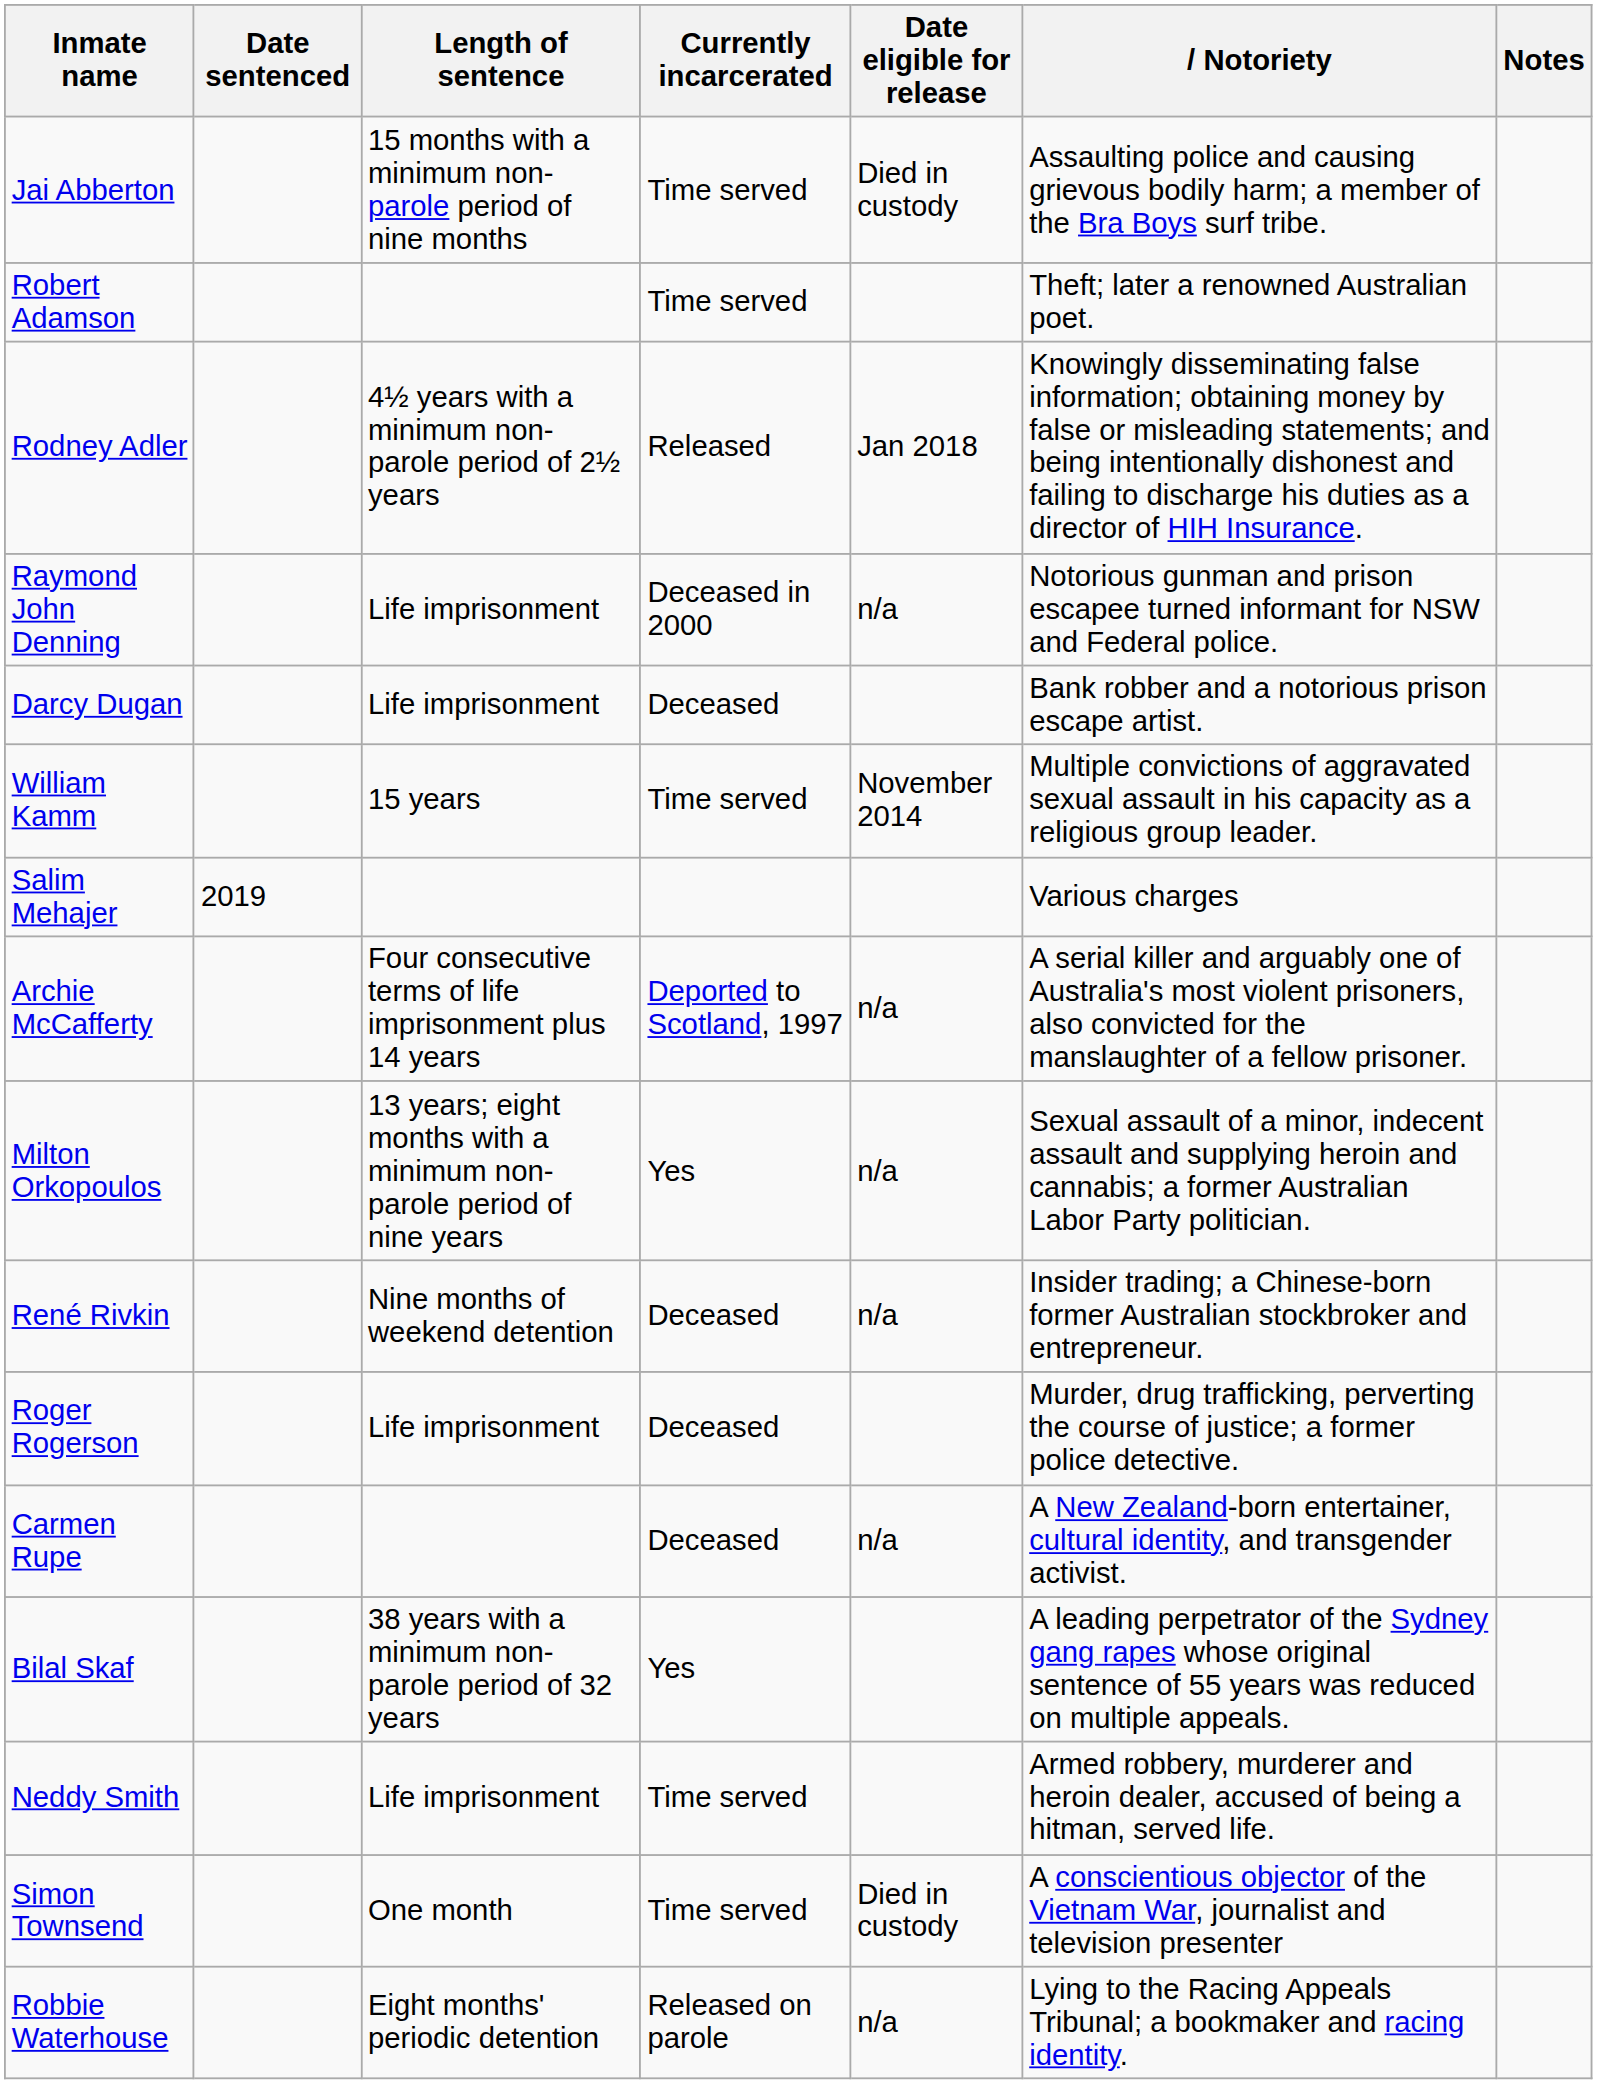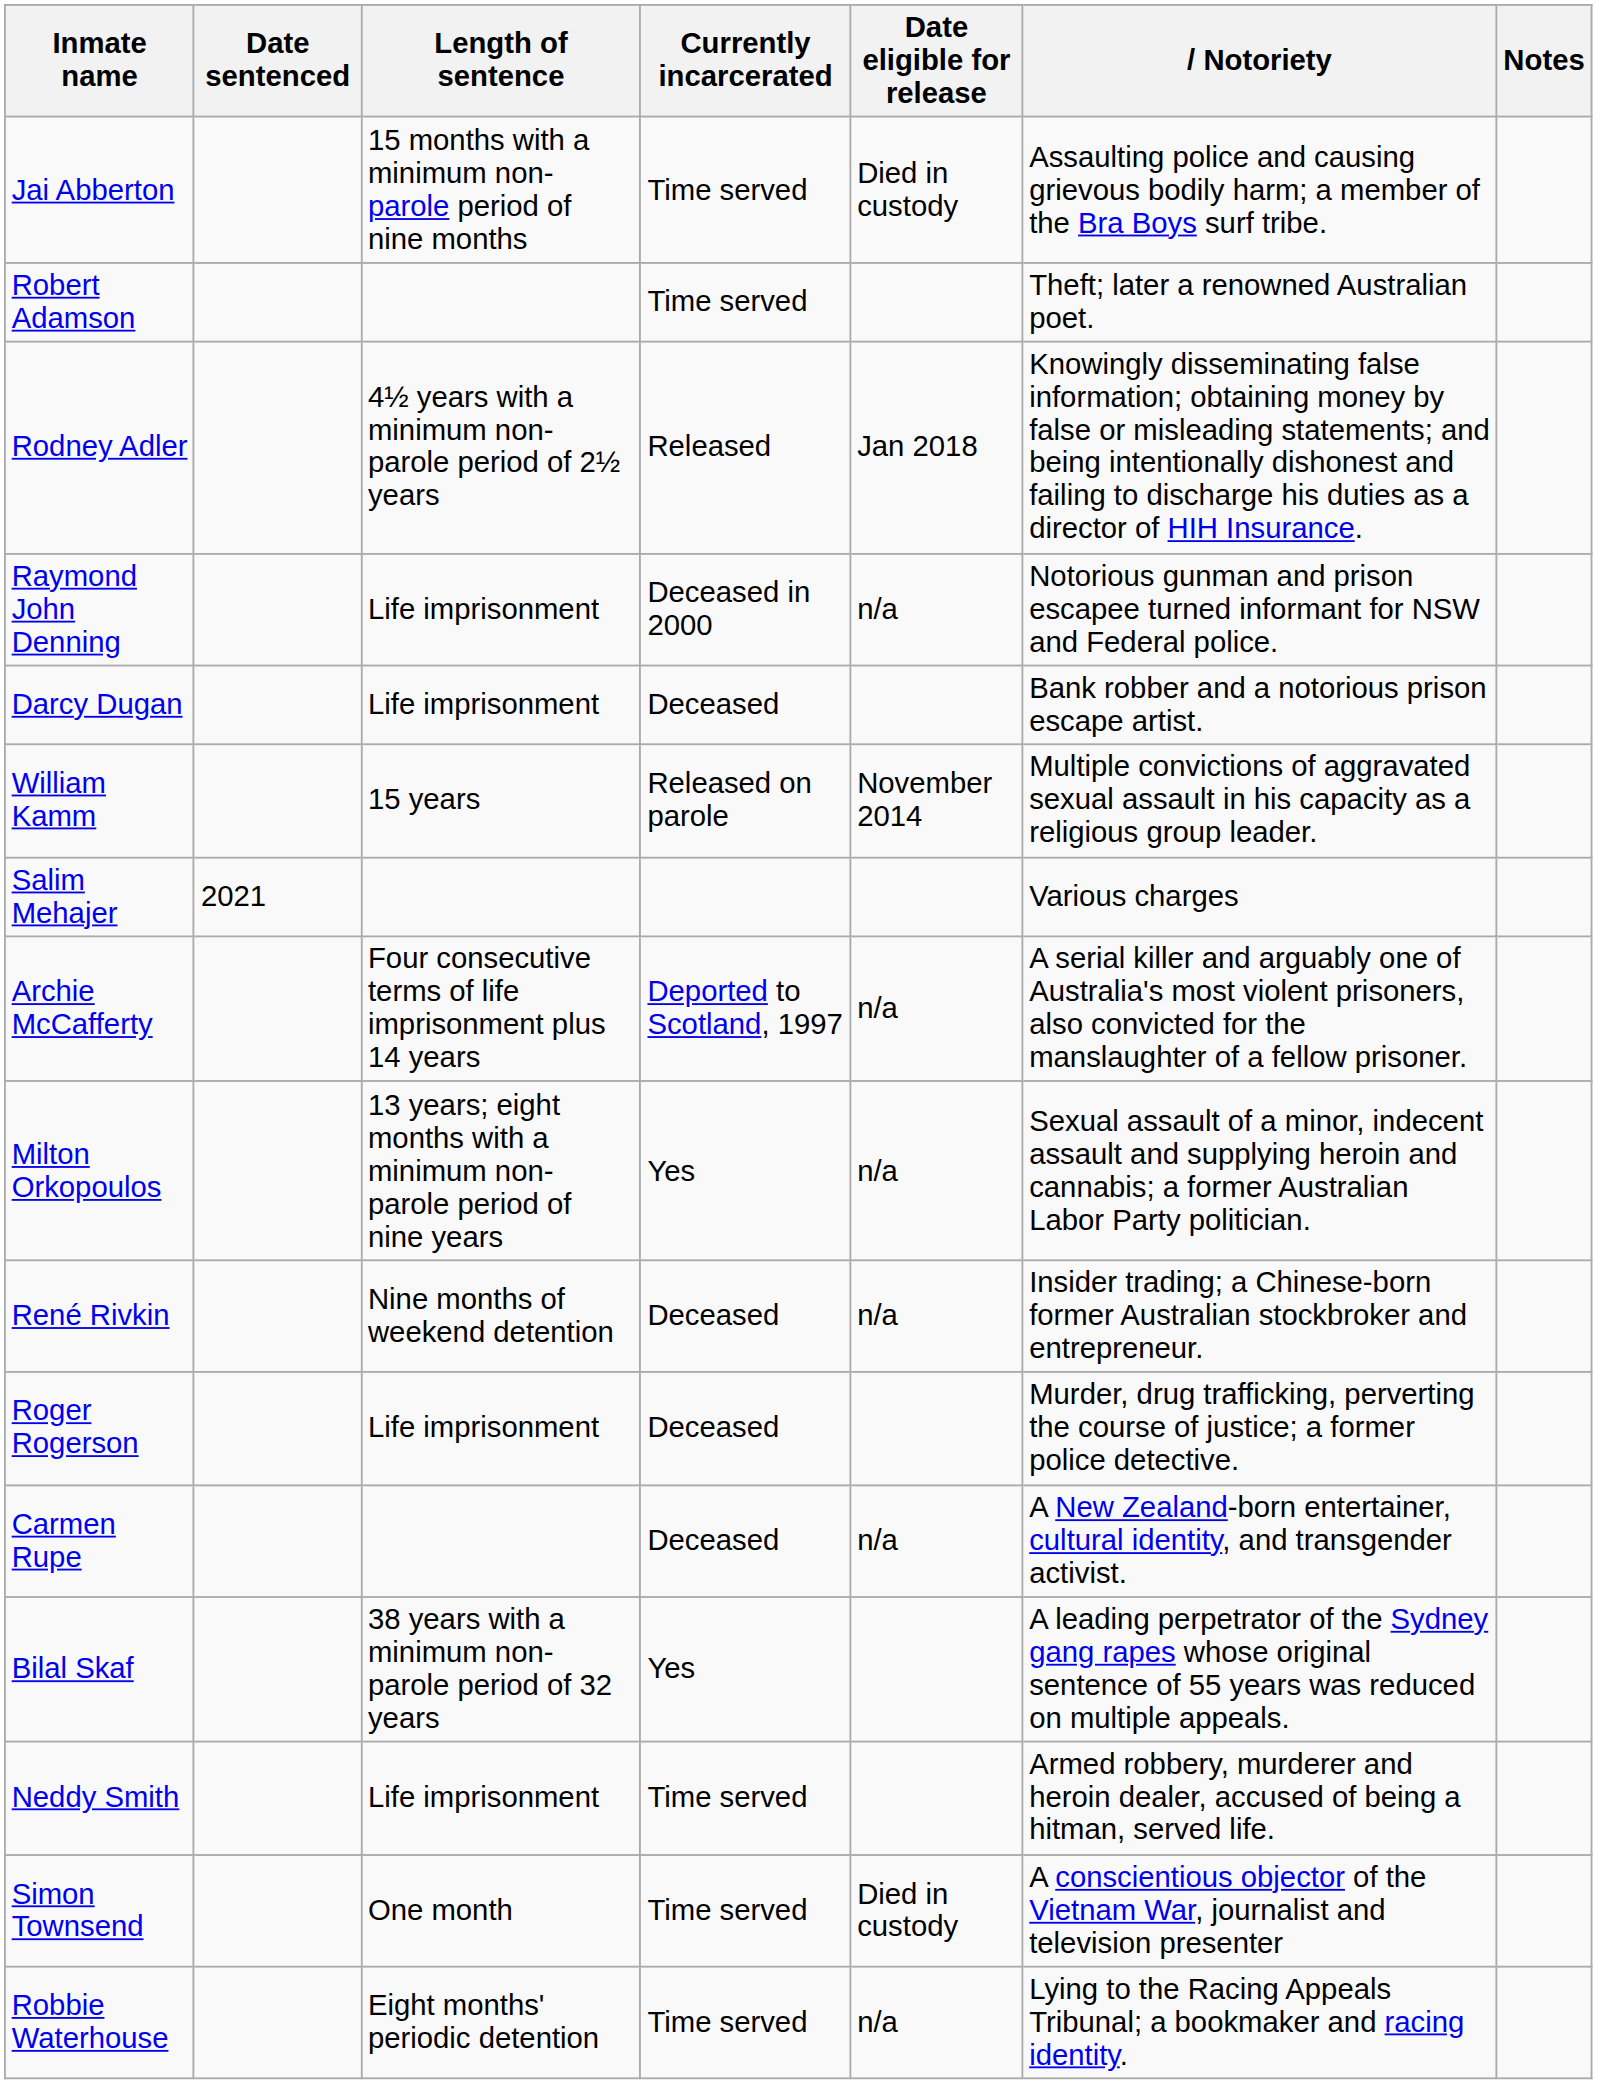 <table class="wikitable sortable">
 <tr>
 <th>Inmate name</th>
 <th>Date sentenced</th>
 <th>Length of sentence</th>
 <th>Currently<br>incarcerated</th>
 <th>Date eligible for release</th>
 <th> / Notoriety</th>
 <th>Notes</th>
 </tr>
 <tr>
 <td><a href='#'>Jai Abberton</a></td>
 <td align=center></td>
 <td>15 months with a minimum non-<a href='#'>parole</a> period of nine months</td>
 <td>Time served</td>
 <td>Died in custody</td>
 <td>Assaulting police and causing grievous bodily harm; a member of the <a href='#'>Bra Boys</a> surf tribe.</td>
 <td></td>
 </tr>
 <tr>
 <td><a href='#'>Robert Adamson</a></td>
 <td align=center></td>
 <td></td>
 <td>Time served</td>
 <td></td>
 <td>Theft; later a renowned Australian poet.</td>
 <td></td>
 </tr>
 <tr>
 <td><a href='#'>Rodney Adler</a></td>
 <td align=center></td>
 <td>4½ years with a minimum non-parole period of 2½ years</td>
 <td>Released </td>
 <td>Jan 2018</td>
 <td>Knowingly disseminating false information; obtaining money by false or misleading statements; and being intentionally dishonest and failing to discharge his duties as a director of <a href='#'>HIH Insurance</a>.</td>
 <td></td>
 </tr>
 <tr>
 <td><a href='#'>Raymond John Denning</a></td>
 <td></td>
 <td>Life imprisonment</td>
 <td>Deceased in 2000</td>
 <td>n/a</td>
 <td>Notorious gunman and prison escapee turned informant for NSW and Federal police.</td>
 <td></td>
 </tr>
 <tr>
 <td><a href='#'>Darcy Dugan</a></td>
 <td></td>
 <td>Life imprisonment</td>
 <td>Deceased </td>
 <td></td>
 <td>Bank robber and a notorious prison escape artist.</td>
 <td></td>
 </tr>
 <tr>
 <td><a href='#'>William Kamm</a></td>
 <td align=center></td>
 <td>15 years</td>
-<td>Time served</td>
+<td>Released on parole</td>
 <td>November 2014</td>
 <td>Multiple convictions of aggravated sexual assault in his capacity as a religious group leader.</td>
 <td></td>
 </tr>
 <tr>
 <td><a href='#'>Salim Mehajer</a></td>
-<td>2019</td>
+<td>2021</td>
 <td></td>
 <td></td>
 <td></td>
 <td>Various charges</td>
 <td></td>
 </tr>
 <tr>
 <td><a href='#'>Archie McCafferty</a></td>
 <td align=center></td>
 <td>Four consecutive terms of life imprisonment plus 14 years</td>
 <td><a href='#'>Deported</a> to <a href='#'>Scotland</a>, 1997</td>
 <td>n/a</td>
 <td>A serial killer and arguably one of Australia's most violent prisoners, also convicted for the manslaughter of a fellow prisoner.</td>
 <td></td>
 </tr>
 <tr>
 <td><a href='#'>Milton Orkopoulos</a></td>
 <td align=center></td>
 <td>13 years; eight months with a minimum non-parole period of nine years</td>
 <td>Yes</td>
 <td>n/a</td>
 <td>Sexual assault of a minor, indecent assault and supplying heroin and cannabis; a former Australian Labor Party politician.</td>
 <td></td>
 </tr>
 <tr>
 <td><a href='#'>René Rivkin</a></td>
 <td align=center></td>
 <td>Nine months of weekend detention</td>
 <td>Deceased </td>
 <td>n/a</td>
 <td>Insider trading; a Chinese-born former Australian stockbroker and entrepreneur.</td>
 <td></td>
 </tr>
 <tr>
 <td><a href='#'>Roger Rogerson</a></td>
 <td align=center></td>
 <td>Life imprisonment</td>
 <td>Deceased </td>
 <td></td>
 <td>Murder, drug trafficking, perverting the course of justice; a former police detective.</td>
 <td></td>
 </tr>
 <tr>
 <td><a href='#'>Carmen Rupe</a></td>
 <td></td>
 <td></td>
 <td>Deceased </td>
 <td>n/a</td>
 <td>A <a href='#'>New Zealand</a>-born entertainer, <a href='#'>cultural identity</a>, and transgender activist.</td>
 <td></td>
 </tr>
 <tr>
 <td><a href='#'>Bilal Skaf</a></td>
 <td align=center></td>
 <td>38 years with a minimum non-parole period of 32 years</td>
 <td>Yes</td>
 <td></td>
 <td>A leading perpetrator of the <a href='#'>Sydney gang rapes</a> whose original sentence of 55 years was reduced on multiple appeals.</td>
 <td></td>
 </tr>
 <tr>
 <td><a href='#'>Neddy Smith</a></td>
 <td></td>
 <td>Life imprisonment</td>
 <td>Time served</td>
 <td></td>
 <td>Armed robbery, murderer and heroin dealer, accused of being a hitman, served life.</td>
 <td></td>
 </tr>
 <tr>
 <td><a href='#'>Simon Townsend</a></td>
 <td align=center></td>
 <td>One month</td>
 <td>Time served</td>
 <td>Died in custody</td>
 <td>A <a href='#'>conscientious objector</a>  of the <a href='#'>Vietnam War</a>, journalist and television presenter</td>
 <td></td>
 </tr>
 <tr>
 <td><a href='#'>Robbie Waterhouse</a></td>
 <td align=center></td>
 <td>Eight months' periodic detention</td>
-<td>Released on parole</td>
+<td>Time served</td>
 <td>n/a</td>
 <td>Lying to the Racing Appeals Tribunal; a bookmaker and <a href='#'>racing identity</a>.</td>
 <td></td>
 </tr>
 </table>
